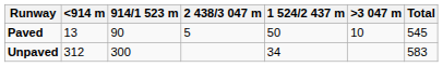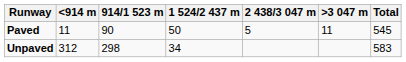 <table class="wikitable">
 <tr>
 <th>Runway</th>
 <th><914 m</th>
 <th>914/1 523 m</th>
+<th>1 524/2 437 m</th>
 <th>2 438/3 047 m</th>
-<th>1 524/2 437 m</th>
 <th>>3 047 m</th>
 <th>Total</th>
 </tr>
 <tr>
 <td><strong>Paved</strong></td>
-<td>13</td>
+<td>11</td>
 <td>90</td>
+<td>50</td>
 <td>5</td>
-<td>50</td>
-<td>10</td>
+<td>11</td>
 <td>545</td>
 </tr>
 <tr>
 <td><strong>Unpaved</strong></td>
 <td>312</td>
-<td>300</td>
+<td>298</td>
+<td>34</td>
 <td></td>
-<td>34</td>
 <td></td>
 <td>583</td>
 </tr>
 </table>
